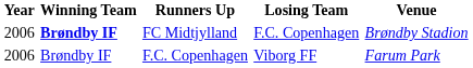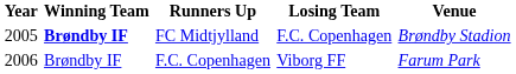 <table cellpadding=3 cellspacing=0>
 <tr>
 <th>Year</th>
 <th>Winning Team</th>
 <th>Runners Up</th>
 <th>Losing Team</th>
 <th>Venue</th>
 </tr>
 <tr>
-<td>2006</td>
+<td>2005</td>
 <td><strong><a href='#'>Brøndby IF</a></strong></td>
 <td><a href='#'>FC Midtjylland</a></td>
 <td><a href='#'>F.C. Copenhagen</a></td>
 <td><em><a href='#'>Brøndby Stadion</a></em></td>
 </tr>
 <tr>
 <td>2006</td>
 <td><a href='#'>Brøndby IF</a></td>
 <td><a href='#'>F.C. Copenhagen</a></td>
 <td><a href='#'>Viborg FF</a></td>
 <td><em><a href='#'>Farum Park</a></em></td>
 </tr>
 </table>
